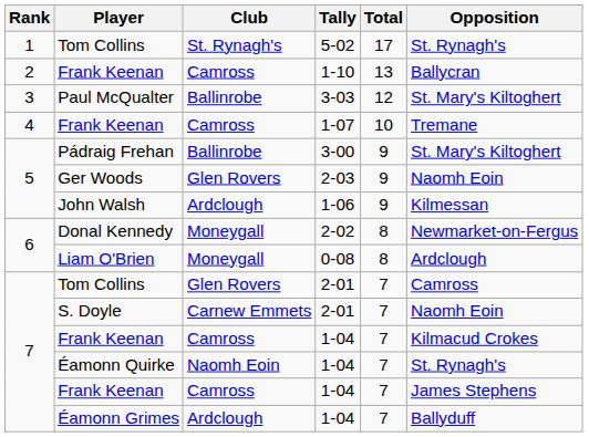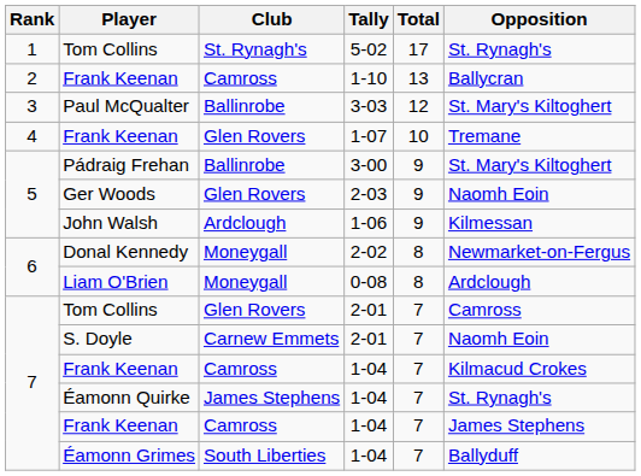 <table class="wikitable">
 <tr>
 <th>Rank</th>
 <th>Player</th>
 <th>Club</th>
 <th>Tally</th>
 <th>Total</th>
 <th>Opposition</th>
 </tr>
 <tr>
 <td rowspan="1" style="text-align:center;">1</td>
 <td>Tom Collins</td>
 <td><a href='#'>St. Rynagh's</a></td>
 <td align=center>5-02</td>
 <td align=center>17</td>
 <td><a href='#'>St. Rynagh's</a></td>
 </tr>
 <tr>
 <td rowspan="1" style="text-align:center;">2</td>
 <td><a href='#'>Frank Keenan</a></td>
 <td><a href='#'>Camross</a></td>
 <td align=center>1-10</td>
 <td align=center>13</td>
 <td><a href='#'>Ballycran</a></td>
 </tr>
 <tr>
 <td rowspan="1" style="text-align:center;">3</td>
 <td>Paul McQualter</td>
 <td><a href='#'>Ballinrobe</a></td>
 <td align=center>3-03</td>
 <td align=center>12</td>
 <td><a href='#'>St. Mary's Kiltoghert</a></td>
 </tr>
 <tr>
 <td rowspan="1" style="text-align:center;">4</td>
 <td><a href='#'>Frank Keenan</a></td>
-<td><a href='#'>Camross</a></td>
+<td><a href='#'>Glen Rovers</a></td>
 <td align=center>1-07</td>
 <td align=center>10</td>
 <td><a href='#'>Tremane</a></td>
 </tr>
 <tr>
 <td rowspan="3" style="text-align:center;">5</td>
 <td>Pádraig Frehan</td>
 <td><a href='#'>Ballinrobe</a></td>
 <td align=center>3-00</td>
 <td align=center>9</td>
 <td><a href='#'>St. Mary's Kiltoghert</a></td>
 </tr>
 <tr>
 <td>Ger Woods</td>
 <td><a href='#'>Glen Rovers</a></td>
 <td align=center>2-03</td>
 <td align=center>9</td>
 <td><a href='#'>Naomh Eoin</a></td>
 </tr>
 <tr>
 <td>John Walsh</td>
 <td><a href='#'>Ardclough</a></td>
 <td align=center>1-06</td>
 <td align=center>9</td>
 <td><a href='#'>Kilmessan</a></td>
 </tr>
 <tr>
 <td rowspan="2" style="text-align:center;">6</td>
 <td>Donal Kennedy</td>
 <td><a href='#'>Moneygall</a></td>
 <td align=center>2-02</td>
 <td align=center>8</td>
 <td><a href='#'>Newmarket-on-Fergus</a></td>
 </tr>
 <tr>
 <td><a href='#'>Liam O'Brien</a></td>
 <td><a href='#'>Moneygall</a></td>
 <td align=center>0-08</td>
 <td align=center>8</td>
 <td><a href='#'>Ardclough</a></td>
 </tr>
 <tr>
 <td rowspan="6" style="text-align:center;">7</td>
 <td>Tom Collins</td>
 <td><a href='#'>Glen Rovers</a></td>
 <td align=center>2-01</td>
 <td align=center>7</td>
 <td><a href='#'>Camross</a></td>
 </tr>
 <tr>
 <td>S. Doyle</td>
 <td><a href='#'>Carnew Emmets</a></td>
 <td align=center>2-01</td>
 <td align=center>7</td>
 <td><a href='#'>Naomh Eoin</a></td>
 </tr>
 <tr>
 <td><a href='#'>Frank Keenan</a></td>
 <td><a href='#'>Camross</a></td>
 <td align=center>1-04</td>
 <td align=center>7</td>
 <td><a href='#'>Kilmacud Crokes</a></td>
 </tr>
 <tr>
 <td>Éamonn Quirke</td>
-<td><a href='#'>Naomh Eoin</a></td>
+<td><a href='#'>James Stephens</a></td>
 <td align=center>1-04</td>
 <td align=center>7</td>
 <td><a href='#'>St. Rynagh's</a></td>
 </tr>
 <tr>
 <td><a href='#'>Frank Keenan</a></td>
 <td><a href='#'>Camross</a></td>
 <td align=center>1-04</td>
 <td align=center>7</td>
 <td><a href='#'>James Stephens</a></td>
 </tr>
 <tr>
 <td><a href='#'>Éamonn Grimes</a></td>
-<td><a href='#'>Ardclough</a></td>
+<td><a href='#'>South Liberties</a></td>
 <td align=center>1-04</td>
 <td align=center>7</td>
 <td><a href='#'>Ballyduff</a></td>
 </tr>
 </table>
